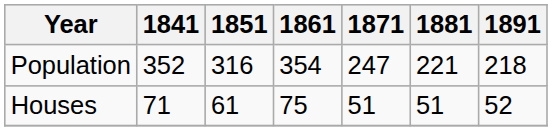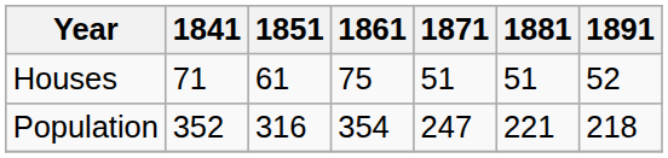 <table class="wikitable">
 <tr>
 <th>Year</th>
 <th>1841</th>
 <th>1851</th>
 <th>1861</th>
 <th>1871</th>
 <th>1881</th>
 <th>1891</th>
 </tr>
 <tr>
+<td>Houses</td>
+<td>71</td>
+<td>61</td>
+<td>75</td>
+<td>51</td>
+<td>51</td>
+<td>52</td>
+</tr>
+<tr>
 <td>Population</td>
 <td>352</td>
 <td>316</td>
 <td>354</td>
 <td>247</td>
 <td>221</td>
 <td>218</td>
 </tr>
 <tr>
-<td>Houses</td>
-<td>71</td>
-<td>61</td>
-<td>75</td>
-<td>51</td>
-<td>51</td>
-<td>52</td>
-</tr>
-<tr>
 </tr>
 </table>
